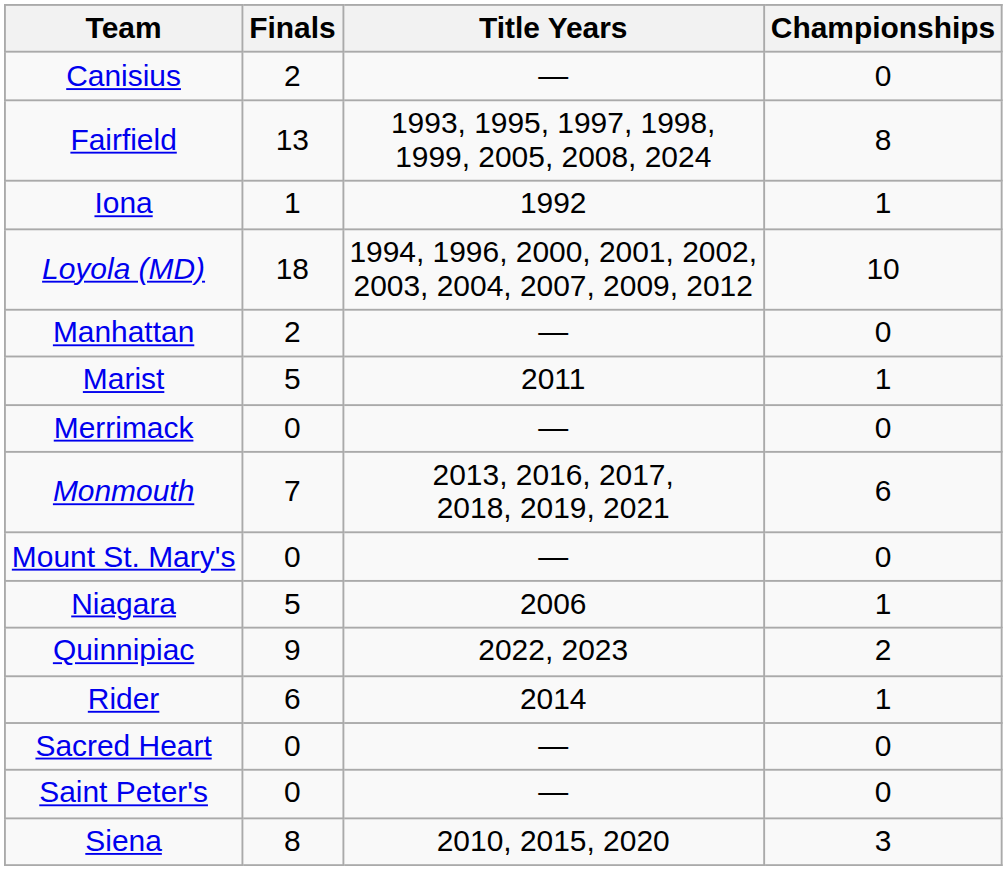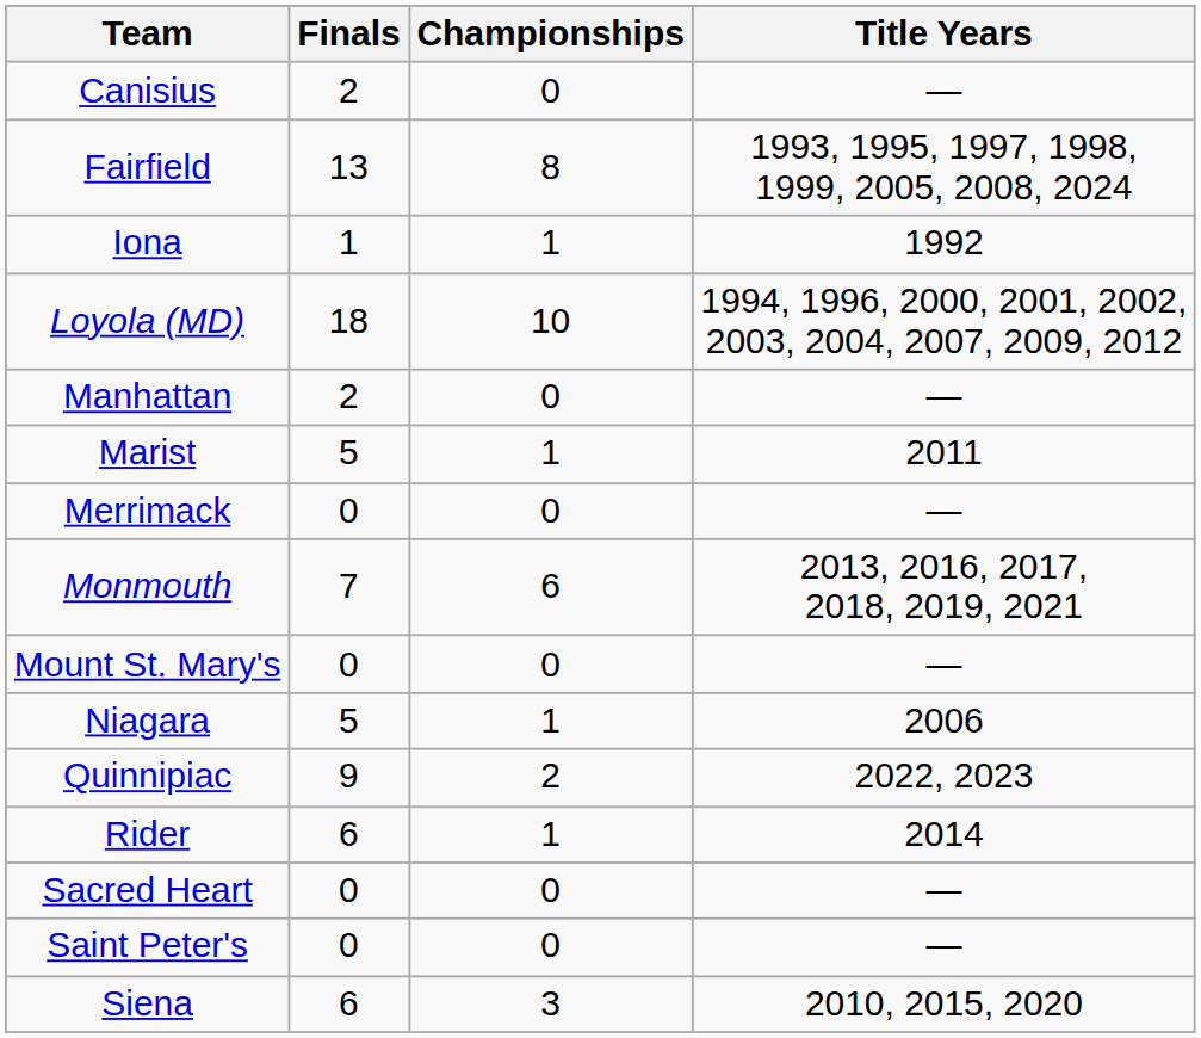 <table class="wikitable sortable" style="text-align:center">
 <tr>
 <th>Team</th>
 <th>Finals</th>
+<th>Championships</th>
 <th>Title Years</th>
-<th>Championships</th>
 </tr>
 <tr>
 <td><a href='#'>Canisius</a></td>
 <td>2</td>
+<td>0</td>
 <td>—</td>
-<td>0</td>
 </tr>
 <tr>
 <td><a href='#'>Fairfield</a></td>
 <td>13</td>
+<td>8</td>
 <td>1993, 1995, 1997, 1998,<br>1999, 2005, 2008, 2024</td>
-<td>8</td>
 </tr>
 <tr>
 <td><a href='#'>Iona</a></td>
 <td>1</td>
+<td>1</td>
 <td>1992</td>
-<td>1</td>
 </tr>
 <tr>
 <td><em><a href='#'>Loyola (MD)</a></em></td>
 <td>18</td>
+<td>10</td>
 <td>1994, 1996, 2000, 2001, 2002,<br>2003, 2004, 2007, 2009, 2012</td>
-<td>10</td>
 </tr>
 <tr>
 <td><a href='#'>Manhattan</a></td>
 <td>2</td>
+<td>0</td>
 <td>—</td>
-<td>0</td>
 </tr>
 <tr>
 <td><a href='#'>Marist</a></td>
 <td>5</td>
+<td>1</td>
 <td>2011</td>
-<td>1</td>
 </tr>
 <tr>
 <td><a href='#'>Merrimack</a></td>
 <td>0</td>
+<td>0</td>
 <td>—</td>
-<td>0</td>
 </tr>
 <tr>
 <td><em><a href='#'>Monmouth</a></em></td>
 <td>7</td>
+<td>6</td>
 <td>2013, 2016, 2017,<br>2018, 2019, 2021</td>
-<td>6</td>
 </tr>
 <tr>
 <td><a href='#'>Mount St. Mary's</a></td>
 <td>0</td>
+<td>0</td>
 <td>—</td>
-<td>0</td>
 </tr>
 <tr>
 <td><a href='#'>Niagara</a></td>
 <td>5</td>
+<td>1</td>
 <td>2006</td>
-<td>1</td>
 </tr>
 <tr>
 <td><a href='#'>Quinnipiac</a></td>
 <td>9</td>
+<td>2</td>
 <td>2022, 2023</td>
-<td>2</td>
 </tr>
 <tr>
 <td><a href='#'>Rider</a></td>
 <td>6</td>
+<td>1</td>
 <td>2014</td>
-<td>1</td>
 </tr>
 <tr>
 <td><a href='#'>Sacred Heart</a></td>
 <td>0</td>
+<td>0</td>
 <td>—</td>
-<td>0</td>
 </tr>
 <tr>
 <td><a href='#'>Saint Peter's</a></td>
 <td>0</td>
+<td>0</td>
 <td>—</td>
-<td>0</td>
 </tr>
 <tr>
 <td><a href='#'>Siena</a></td>
-<td>8</td>
+<td>6</td>
+<td>3</td>
 <td>2010, 2015, 2020</td>
-<td>3</td>
 </tr>
 </table>
